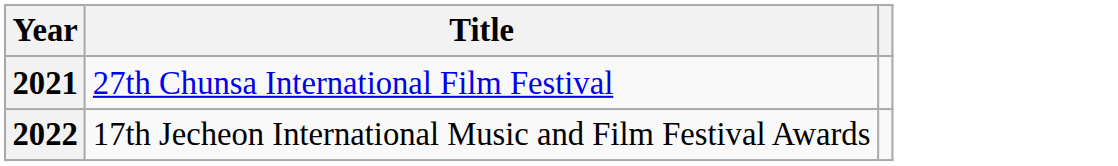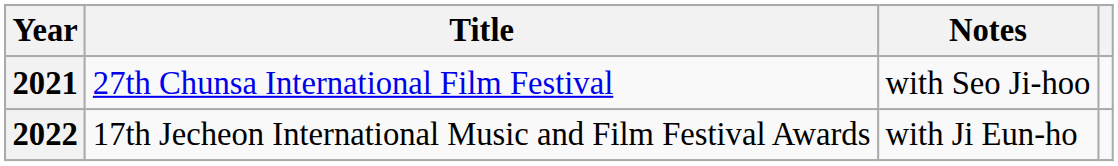 <table class="wikitable sortable plainrowheaders">
 <tr>
 <th scope="col">Year</th>
 <th scope="col">Title</th>
+<th scope="col">Notes</th>
 <th scope="col" class="unsortable"></th>
 </tr>
 <tr>
 <th scope="row">2021</th>
 <td><a href='#'>27th Chunsa International Film Festival</a></td>
+<td>with Seo Ji-hoo</td>
 <td></td>
 </tr>
 <tr>
 <th scope="row">2022</th>
 <td>17th Jecheon International Music and Film Festival Awards</td>
+<td>with Ji Eun-ho</td>
 <td></td>
 </tr>
 </table>
